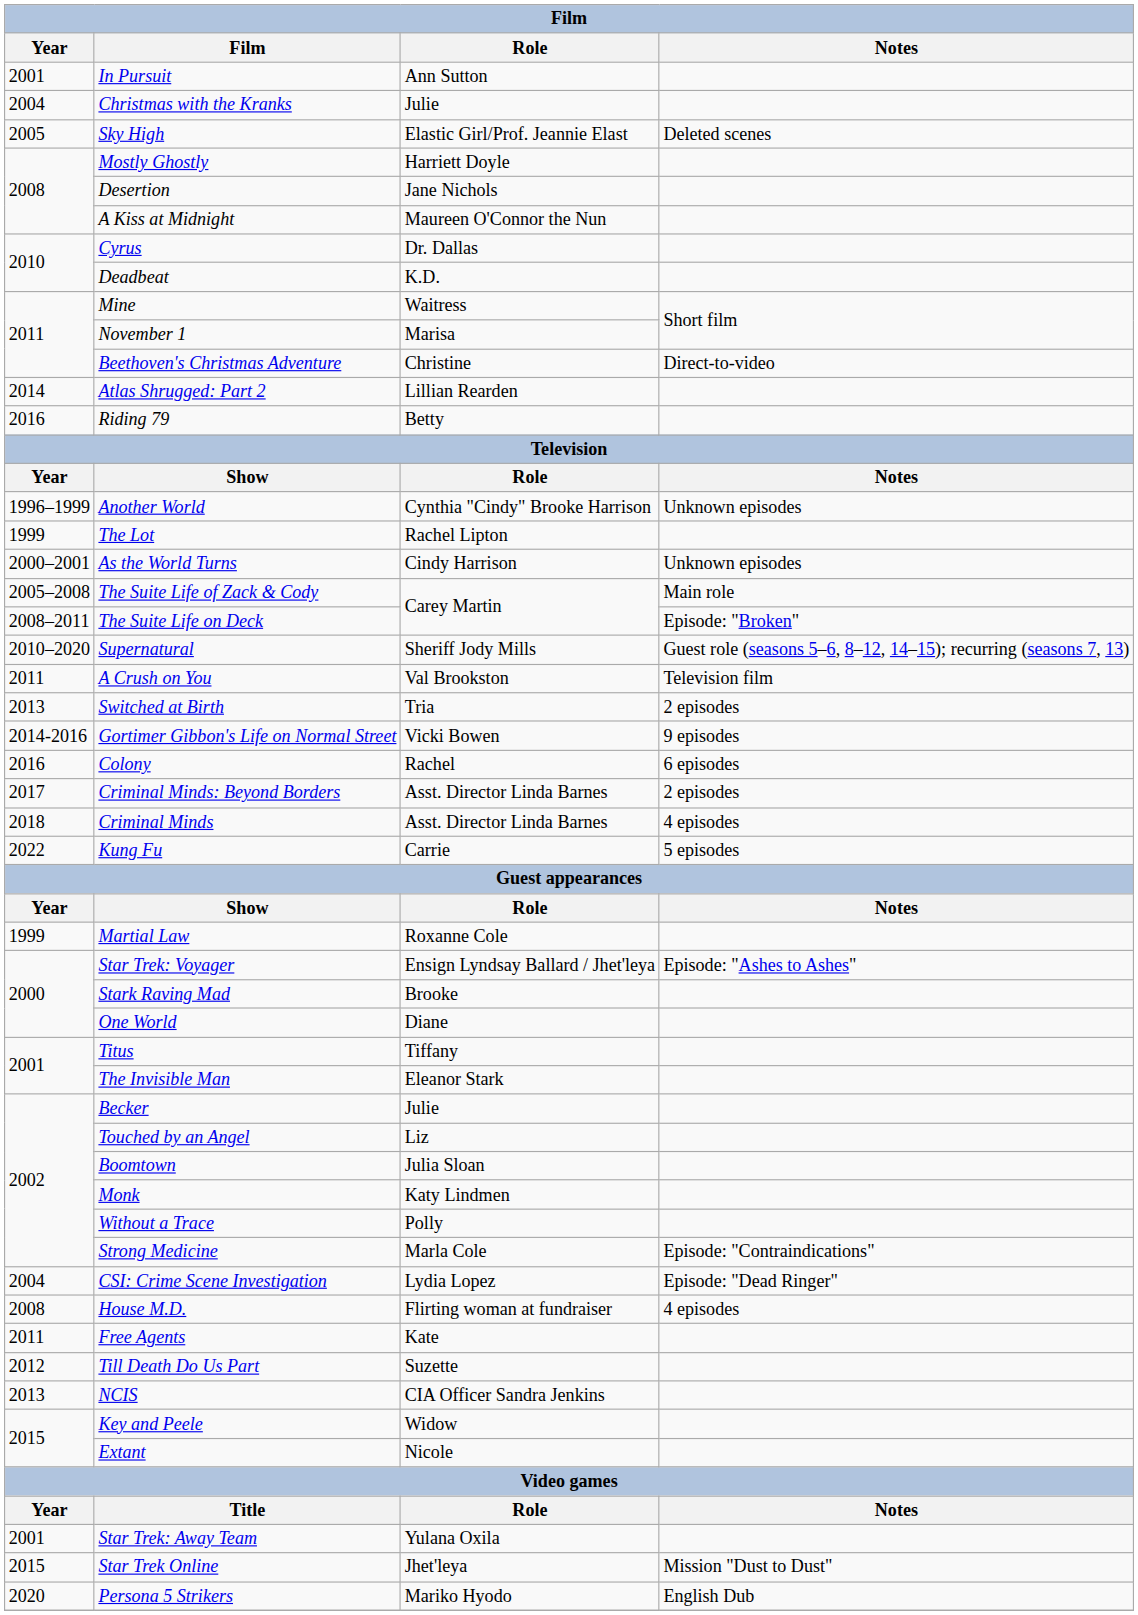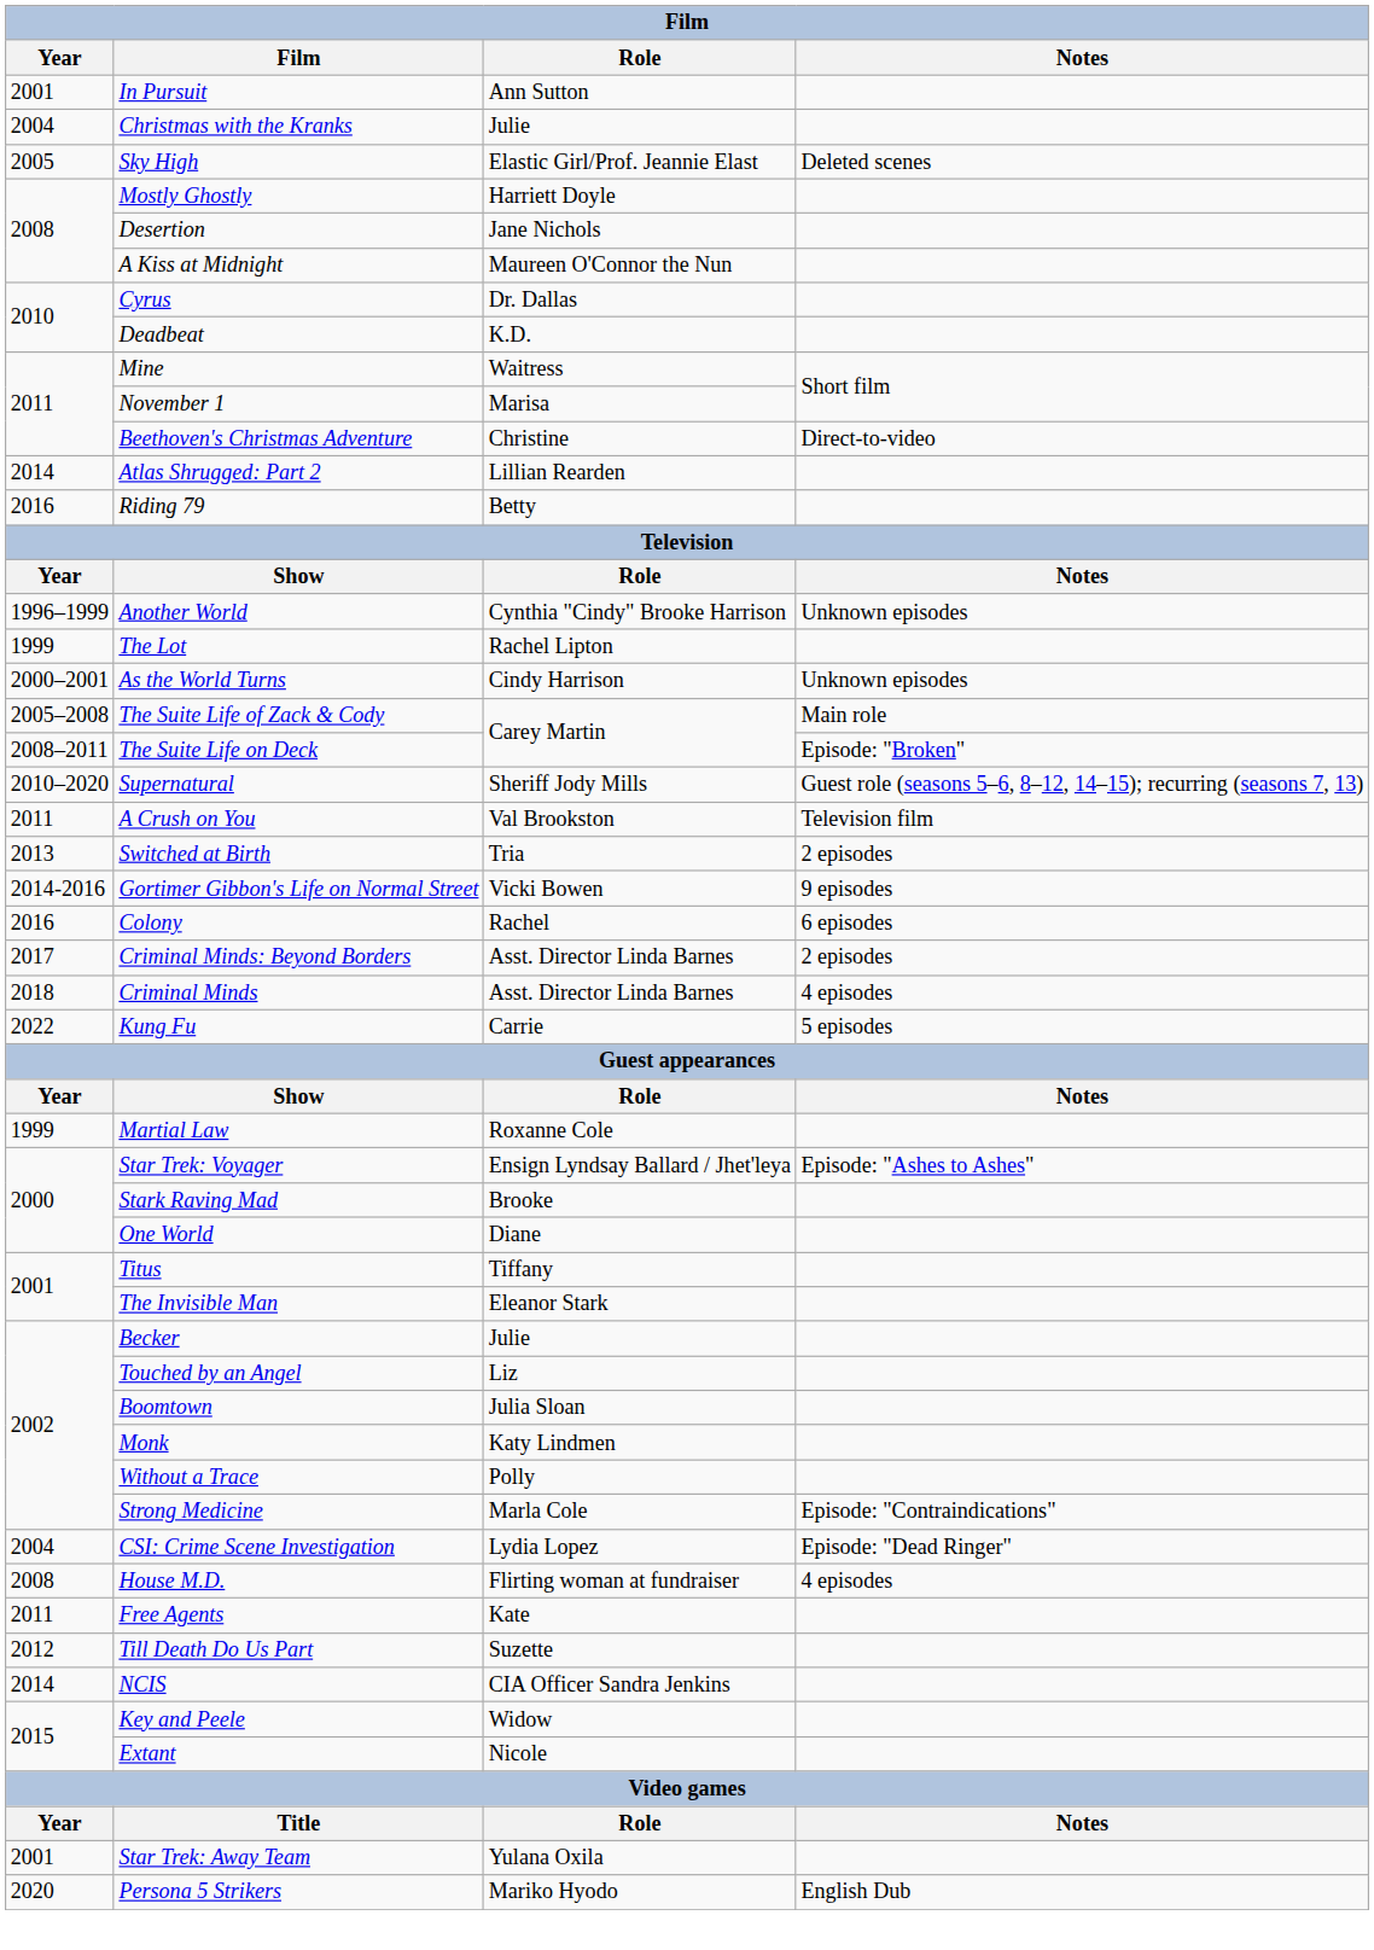 <table class="wikitable" style="font-size: 100%;">
 <tr>
 <th colspan="4" style="background: LightSteelBlue;">Film</th>
 </tr>
 <tr>
 <th>Year</th>
 <th>Film</th>
 <th>Role</th>
 <th>Notes</th>
 </tr>
 <tr>
 <td>2001</td>
 <td><em><a href='#'>In Pursuit</a></em></td>
 <td>Ann Sutton</td>
 <td></td>
 </tr>
 <tr>
 <td>2004</td>
 <td><em><a href='#'>Christmas with the Kranks</a></em></td>
 <td>Julie</td>
 <td></td>
 </tr>
 <tr>
 <td>2005</td>
 <td><em><a href='#'>Sky High</a></em></td>
 <td>Elastic Girl/Prof. Jeannie Elast</td>
 <td>Deleted scenes</td>
 </tr>
 <tr>
 <td rowspan="3">2008</td>
 <td><em><a href='#'>Mostly Ghostly</a></em></td>
 <td>Harriett Doyle</td>
 <td></td>
 </tr>
 <tr>
 <td><em>Desertion</em></td>
 <td>Jane Nichols</td>
 <td></td>
 </tr>
 <tr>
 <td><em>A Kiss at Midnight</em></td>
 <td>Maureen O'Connor the Nun</td>
 <td></td>
 </tr>
 <tr>
 <td rowspan="2">2010</td>
 <td><em><a href='#'>Cyrus</a></em></td>
 <td>Dr. Dallas</td>
 <td></td>
 </tr>
 <tr>
 <td><em>Deadbeat</em></td>
 <td>K.D.</td>
 <td></td>
 </tr>
 <tr>
 <td rowspan="3">2011</td>
 <td><em>Mine</em></td>
 <td>Waitress</td>
 <td rowspan="2">Short film</td>
 </tr>
 <tr>
 <td><em>November 1</em></td>
 <td>Marisa</td>
 </tr>
 <tr>
 <td><em><a href='#'>Beethoven's Christmas Adventure</a></em></td>
 <td>Christine</td>
 <td>Direct-to-video</td>
 </tr>
 <tr>
 <td>2014</td>
 <td><em><a href='#'>Atlas Shrugged: Part 2</a></em></td>
 <td>Lillian Rearden</td>
 <td></td>
 </tr>
 <tr>
 <td>2016</td>
 <td><em>Riding 79</em></td>
 <td>Betty</td>
 <td></td>
 </tr>
 <tr>
 <th colspan="4" style="background: LightSteelBlue;">Television</th>
 </tr>
 <tr>
 <th>Year</th>
 <th>Show</th>
 <th>Role</th>
 <th>Notes</th>
 </tr>
 <tr>
 <td>1996–1999</td>
 <td><em><a href='#'>Another World</a></em></td>
 <td>Cynthia "Cindy" Brooke Harrison</td>
 <td>Unknown episodes</td>
 </tr>
 <tr>
 <td>1999</td>
 <td><em><a href='#'>The Lot</a></em></td>
 <td>Rachel Lipton</td>
 <td></td>
 </tr>
 <tr>
 <td>2000–2001</td>
 <td><em><a href='#'>As the World Turns</a></em></td>
 <td>Cindy Harrison</td>
 <td>Unknown episodes</td>
 </tr>
 <tr>
 <td>2005–2008</td>
 <td><em><a href='#'>The Suite Life of Zack & Cody</a></em></td>
 <td rowspan="2">Carey Martin</td>
 <td>Main role</td>
 </tr>
 <tr>
 <td>2008–2011</td>
 <td><em><a href='#'>The Suite Life on Deck</a></em></td>
 <td>Episode: "<a href='#'>Broken</a>"</td>
 </tr>
 <tr>
 <td>2010–2020</td>
 <td><em><a href='#'>Supernatural</a></em></td>
 <td>Sheriff Jody Mills</td>
 <td>Guest role (<a href='#'>seasons 5</a>–<a href='#'>6</a>, <a href='#'>8</a>–<a href='#'>12</a>, <a href='#'>14</a>–<a href='#'>15</a>); recurring (<a href='#'>seasons 7</a>, <a href='#'>13</a>)</td>
 </tr>
 <tr>
 <td>2011</td>
 <td><em><a href='#'>A Crush on You</a></em></td>
 <td>Val Brookston</td>
 <td>Television film</td>
 </tr>
 <tr>
 <td>2013</td>
 <td><em><a href='#'>Switched at Birth</a></em></td>
 <td>Tria</td>
 <td>2 episodes</td>
 </tr>
 <tr>
 <td>2014-2016</td>
 <td><em><a href='#'>Gortimer Gibbon's Life on Normal Street</a></em></td>
 <td>Vicki Bowen</td>
 <td>9 episodes</td>
 </tr>
 <tr>
 <td>2016</td>
 <td><em><a href='#'>Colony</a></em></td>
 <td>Rachel</td>
 <td>6 episodes</td>
 </tr>
 <tr>
 <td>2017</td>
 <td><em><a href='#'>Criminal Minds: Beyond Borders</a></em></td>
 <td>Asst. Director Linda Barnes</td>
 <td>2 episodes</td>
 </tr>
 <tr>
 <td>2018</td>
 <td><em><a href='#'>Criminal Minds</a></em></td>
 <td>Asst. Director Linda Barnes</td>
 <td>4 episodes</td>
 </tr>
 <tr>
 <td>2022</td>
 <td><em><a href='#'>Kung Fu</a></em></td>
 <td>Carrie</td>
 <td>5 episodes</td>
 </tr>
 <tr>
 <th colspan="4" style="background: LightSteelBlue;">Guest appearances</th>
 </tr>
 <tr>
 <th>Year</th>
 <th>Show</th>
 <th>Role</th>
 <th>Notes</th>
 </tr>
 <tr>
 <td>1999</td>
 <td><em><a href='#'>Martial Law</a></em></td>
 <td>Roxanne Cole</td>
 <td></td>
 </tr>
 <tr>
 <td rowspan="3">2000</td>
 <td><em><a href='#'>Star Trek: Voyager</a></em></td>
 <td>Ensign Lyndsay Ballard / Jhet'leya</td>
 <td>Episode: "<a href='#'>Ashes to Ashes</a>"</td>
 </tr>
 <tr>
 <td><em><a href='#'>Stark Raving Mad</a></em></td>
 <td>Brooke</td>
 <td></td>
 </tr>
 <tr>
 <td><em><a href='#'>One World</a></em></td>
 <td>Diane</td>
 <td></td>
 </tr>
 <tr>
 <td rowspan="2">2001</td>
 <td><em><a href='#'>Titus</a></em></td>
 <td>Tiffany</td>
 <td></td>
 </tr>
 <tr>
 <td><em><a href='#'>The Invisible Man</a></em></td>
 <td>Eleanor Stark</td>
 <td></td>
 </tr>
 <tr>
 <td rowspan="6">2002</td>
 <td><em><a href='#'>Becker</a></em></td>
 <td>Julie</td>
 <td></td>
 </tr>
 <tr>
 <td><em><a href='#'>Touched by an Angel</a></em></td>
 <td>Liz</td>
 <td></td>
 </tr>
 <tr>
 <td><em><a href='#'>Boomtown</a></em></td>
 <td>Julia Sloan</td>
 <td></td>
 </tr>
 <tr>
 <td><em><a href='#'>Monk</a></em></td>
 <td>Katy Lindmen</td>
 <td></td>
 </tr>
 <tr>
 <td><em><a href='#'>Without a Trace</a></em></td>
 <td>Polly</td>
 <td></td>
 </tr>
 <tr>
 <td><em><a href='#'>Strong Medicine</a></em></td>
 <td>Marla Cole</td>
 <td>Episode: "Contraindications"</td>
 </tr>
 <tr>
 <td>2004</td>
 <td><em><a href='#'>CSI: Crime Scene Investigation</a></em></td>
 <td>Lydia Lopez</td>
 <td>Episode: "Dead Ringer"</td>
 </tr>
 <tr>
 <td>2008</td>
 <td><em><a href='#'>House M.D.</a></em></td>
 <td>Flirting woman at fundraiser</td>
 <td>4 episodes</td>
 </tr>
 <tr>
 <td>2011</td>
 <td><em><a href='#'>Free Agents</a></em></td>
 <td>Kate</td>
 <td></td>
 </tr>
 <tr>
 <td>2012</td>
 <td><em><a href='#'>Till Death Do Us Part</a></em></td>
 <td>Suzette</td>
 <td></td>
 </tr>
 <tr>
-<td>2013</td>
+<td>2014</td>
 <td><em><a href='#'>NCIS</a></em></td>
 <td>CIA Officer Sandra Jenkins</td>
 <td></td>
 </tr>
 <tr>
 <td rowspan="2">2015</td>
 <td><em><a href='#'>Key and Peele</a></em></td>
 <td>Widow</td>
 <td></td>
 </tr>
 <tr>
 <td><em><a href='#'>Extant</a></em></td>
 <td>Nicole</td>
 <td></td>
 </tr>
 <tr>
 <th colspan="4" style="background: LightSteelBlue;">Video games</th>
 </tr>
 <tr>
 <th>Year</th>
 <th>Title</th>
 <th>Role</th>
 <th>Notes</th>
 </tr>
 <tr>
 <td>2001</td>
 <td><em><a href='#'>Star Trek: Away Team</a></em></td>
 <td>Yulana Oxila</td>
 <td></td>
 </tr>
 <tr>
-<td>2015</td>
-<td><em><a href='#'>Star Trek Online</a></em></td>
-<td>Jhet'leya</td>
-<td>Mission "Dust to Dust"</td>
-</tr>
-<tr>
 <td>2020</td>
 <td><em><a href='#'>Persona 5 Strikers</a></em></td>
 <td>Mariko Hyodo</td>
 <td>English Dub</td>
 </tr>
 <tr>
 </tr>
 </table>
